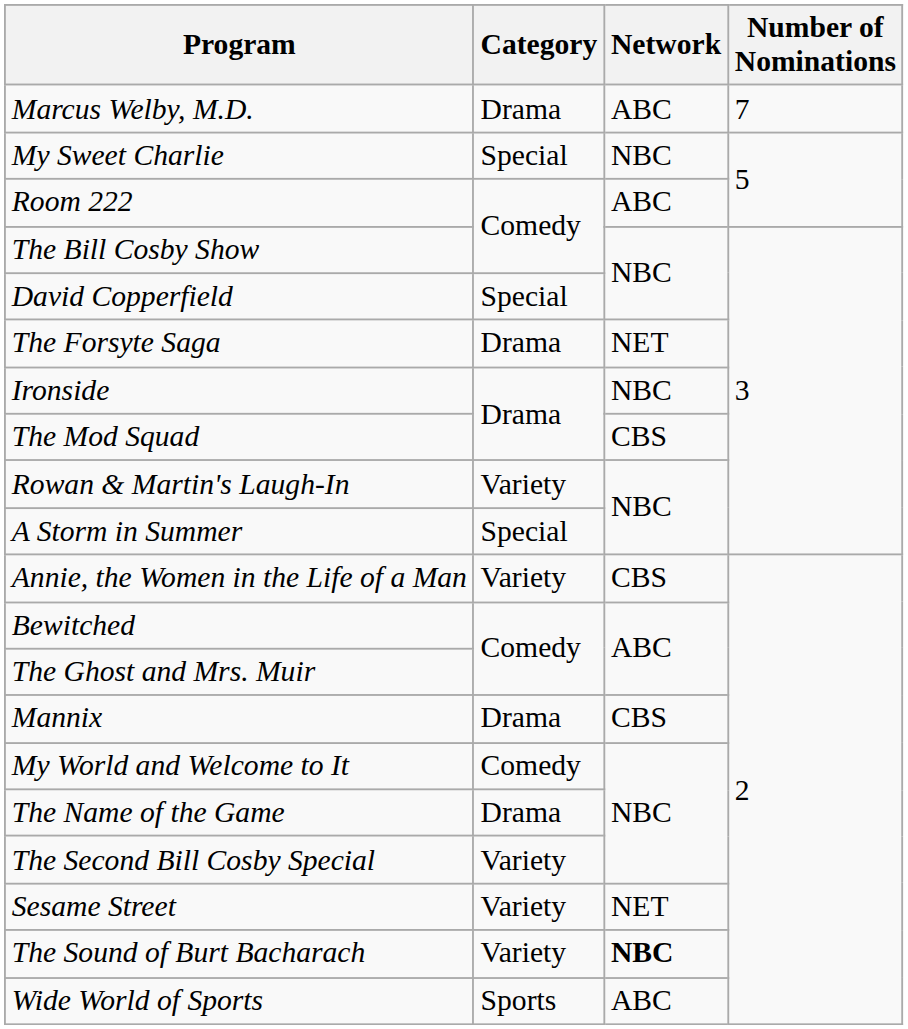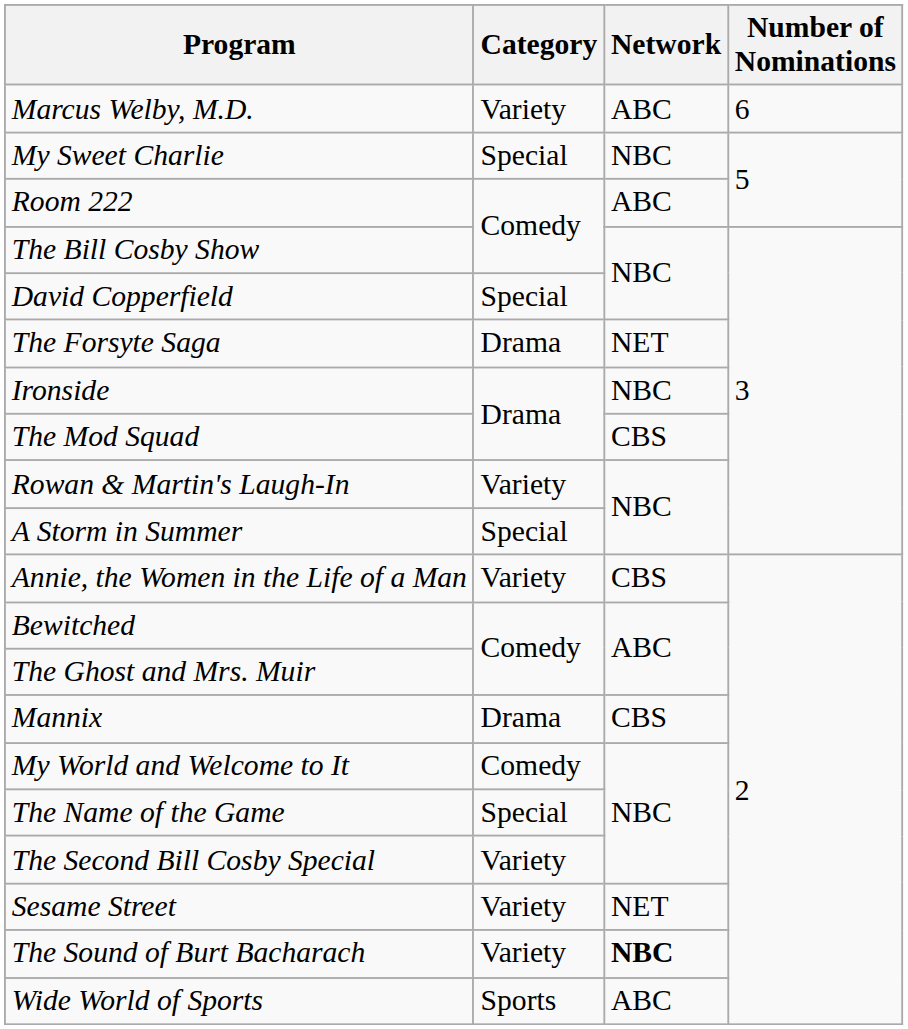 <table class="wikitable">
 <tr>
 <th>Program</th>
 <th>Category</th>
 <th>Network</th>
 <th>Number of<br>Nominations</th>
 </tr>
 <tr>
 <td><em>Marcus Welby, M.D.</em></td>
-<td>Drama</td>
+<td>Variety</td>
 <td>ABC</td>
-<td>7</td>
+<td>6</td>
 </tr>
 <tr>
 <td><em>My Sweet Charlie</em></td>
 <td>Special</td>
 <td>NBC</td>
 <td rowspan="2">5</td>
 </tr>
 <tr>
 <td><em>Room 222</em></td>
 <td rowspan="2">Comedy</td>
 <td>ABC</td>
 </tr>
 <tr>
 <td><em>The Bill Cosby Show</em></td>
 <td rowspan= "2">NBC</td>
 <td rowspan="7">3</td>
 </tr>
 <tr>
 <td><em>David Copperfield</em></td>
 <td>Special</td>
 </tr>
 <tr>
 <td><em>The Forsyte Saga</em></td>
 <td>Drama</td>
 <td>NET</td>
 </tr>
 <tr>
 <td><em>Ironside</em></td>
 <td rowspan="2">Drama</td>
 <td>NBC</td>
 </tr>
 <tr>
 <td><em>The Mod Squad</em></td>
 <td>CBS</td>
 </tr>
 <tr>
 <td><em>Rowan & Martin's Laugh-In</em></td>
 <td>Variety</td>
 <td rowspan="2">NBC</td>
 </tr>
 <tr>
 <td><em>A Storm in Summer</em></td>
 <td>Special</td>
 </tr>
 <tr>
 <td><em>Annie, the Women in the Life of a Man</em></td>
 <td>Variety</td>
 <td>CBS</td>
 <td rowspan="10">2</td>
 </tr>
 <tr>
 <td><em>Bewitched</em></td>
 <td rowspan="2">Comedy</td>
 <td rowspan="2">ABC</td>
 </tr>
 <tr>
 <td><em>The Ghost and Mrs. Muir</em></td>
 </tr>
 <tr>
 <td><em>Mannix</em></td>
 <td>Drama</td>
 <td>CBS</td>
 </tr>
 <tr>
 <td><em>My World and Welcome to It</em></td>
 <td>Comedy</td>
 <td rowspan="3">NBC</td>
 </tr>
 <tr>
 <td><em>The Name of the Game</em></td>
-<td>Drama</td>
+<td>Special</td>
 </tr>
 <tr>
 <td><em>The Second Bill Cosby Special</em></td>
 <td>Variety</td>
 </tr>
 <tr>
 <td><em>Sesame Street</em></td>
 <td>Variety</td>
 <td>NET</td>
 </tr>
 <tr>
 <td><em>The Sound of Burt Bacharach</em></td>
 <td>Variety</td>
 <td><strong>NBC</strong></td>
 </tr>
 <tr>
 <td><em>Wide World of Sports</em></td>
 <td>Sports</td>
 <td>ABC</td>
 </tr>
 </table>
